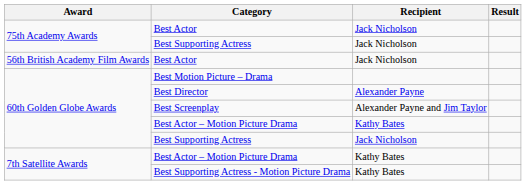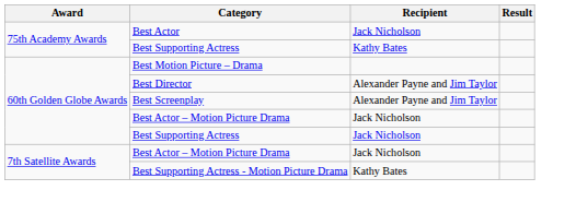 <table class="wikitable plainrowheaders sortable">
 <tr>
 <th scope="col">Award</th>
 <th scope="col">Category</th>
 <th scope="col">Recipient</th>
 <th scope="col">Result</th>
 </tr>
 <tr>
 <td rowspan=2><a href='#'>75th Academy Awards</a></td>
 <td><a href='#'>Best Actor</a></td>
 <td><a href='#'>Jack Nicholson</a></td>
 <td></td>
 </tr>
 <tr>
 <td><a href='#'>Best Supporting Actress</a></td>
-<td>Jack Nicholson</td>
-<td></td>
-</tr>
-<tr>
-<td><a href='#'>56th British Academy Film Awards</a></td>
-<td><a href='#'>Best Actor</a></td>
-<td>Jack Nicholson</td>
+<td><a href='#'>Kathy Bates</a></td>
 <td></td>
 </tr>
 <tr>
 <td rowspan=5><a href='#'>60th Golden Globe Awards</a></td>
 <td><a href='#'>Best Motion Picture – Drama</a></td>
 <td></td>
 <td></td>
 </tr>
 <tr>
 <td><a href='#'>Best Director</a></td>
-<td><a href='#'>Alexander Payne</a></td>
+<td>Alexander Payne and <a href='#'>Jim Taylor</a></td>
 <td></td>
 </tr>
 <tr>
 <td><a href='#'>Best Screenplay</a></td>
 <td>Alexander Payne and <a href='#'>Jim Taylor</a></td>
 <td></td>
 </tr>
 <tr>
 <td><a href='#'>Best Actor – Motion Picture Drama</a></td>
-<td><a href='#'>Kathy Bates</a></td>
+<td>Jack Nicholson</td>
 <td></td>
 </tr>
 <tr>
 <td><a href='#'>Best Supporting Actress</a></td>
 <td><a href='#'>Jack Nicholson</a></td>
 <td></td>
 </tr>
 <tr>
 <td rowspan=2><a href='#'>7th Satellite Awards</a></td>
 <td><a href='#'>Best Actor – Motion Picture Drama</a></td>
-<td>Kathy Bates</td>
+<td>Jack Nicholson</td>
 <td></td>
 </tr>
 <tr>
 <td><a href='#'>Best Supporting Actress - Motion Picture Drama</a></td>
 <td>Kathy Bates</td>
 <td></td>
 </tr>
 </table>
